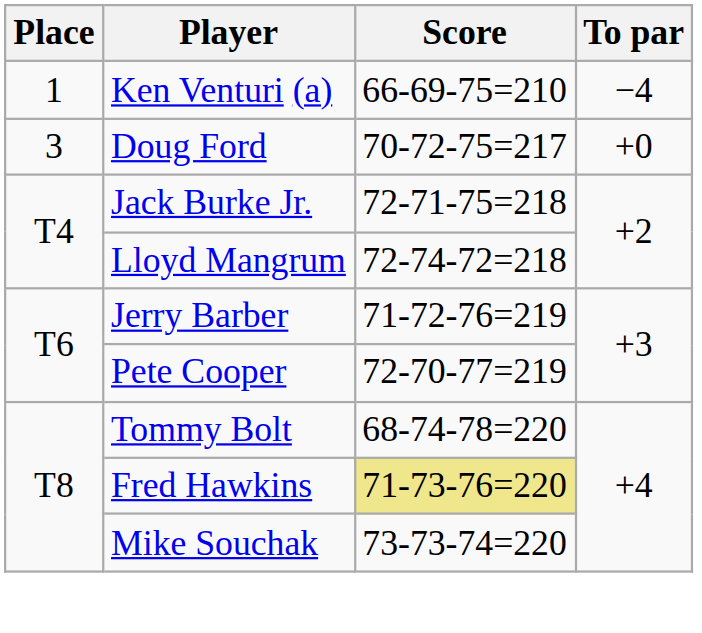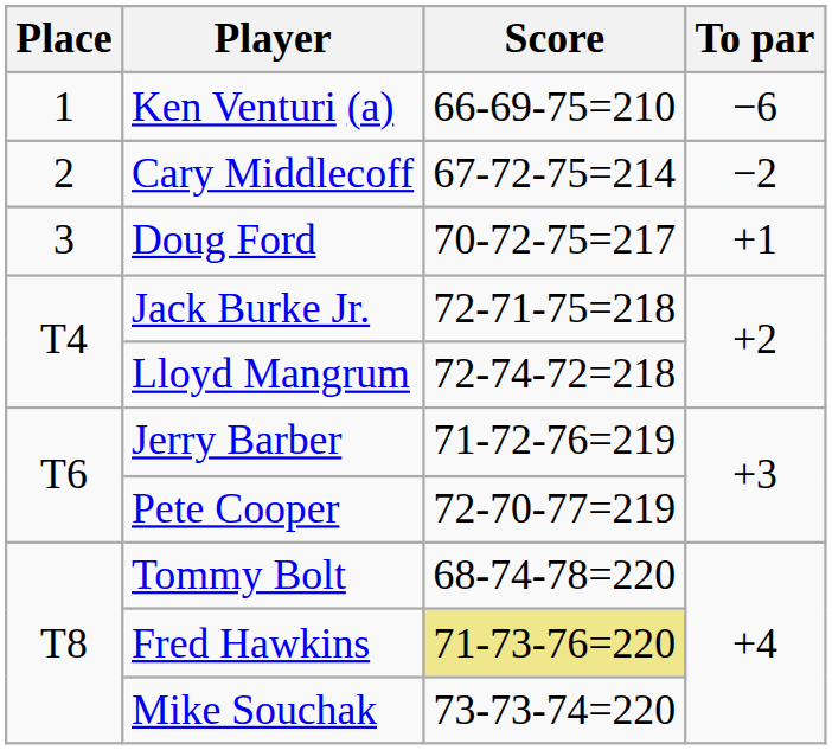 <table class="wikitable">
 <tr>
 <th>Place</th>
 <th>Player</th>
 <th>Score</th>
 <th>To par</th>
 </tr>
 <tr>
 <td align="center">1</td>
 <td> <a href='#'>Ken Venturi</a> <a href='#'>(a)</a></td>
 <td>66-69-75=210</td>
-<td align="center">−4</td>
+<td align="center">−6</td>
+</tr>
+<tr>
+<td align="center">2</td>
+<td> <a href='#'>Cary Middlecoff</a></td>
+<td>67-72-75=214</td>
+<td align="center">−2</td>
 </tr>
 <tr>
 <td align="center">3</td>
 <td> <a href='#'>Doug Ford</a></td>
 <td>70-72-75=217</td>
-<td align="center">+0</td>
+<td align="center">+1</td>
 </tr>
 <tr>
 <td rowspan="2" align="center">T4</td>
 <td> <a href='#'>Jack Burke Jr.</a></td>
 <td>72-71-75=218</td>
 <td rowspan=2 align="center">+2</td>
 </tr>
 <tr>
 <td> <a href='#'>Lloyd Mangrum</a></td>
 <td>72-74-72=218</td>
 </tr>
 <tr>
 <td rowspan="2" align="center">T6</td>
 <td> <a href='#'>Jerry Barber</a></td>
 <td>71-72-76=219</td>
 <td rowspan="2" align="center">+3</td>
 </tr>
 <tr>
 <td> <a href='#'>Pete Cooper</a></td>
 <td>72-70-77=219</td>
 </tr>
 <tr>
 <td rowspan="3" align="center">T8</td>
 <td> <a href='#'>Tommy Bolt</a></td>
 <td>68-74-78=220</td>
 <td rowspan="3" align="center">+4</td>
 </tr>
 <tr>
 <td> <a href='#'>Fred Hawkins</a></td>
 <td style="background: khaki;">71-73-76=220</td>
 </tr>
 <tr>
 <td> <a href='#'>Mike Souchak</a></td>
 <td>73-73-74=220</td>
 </tr>
 </table>
